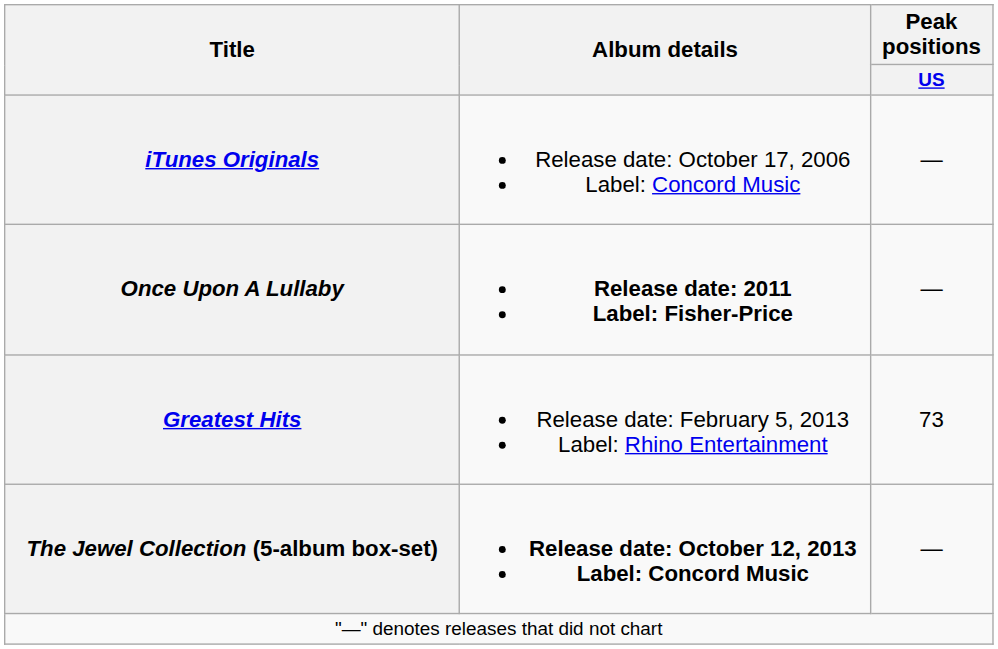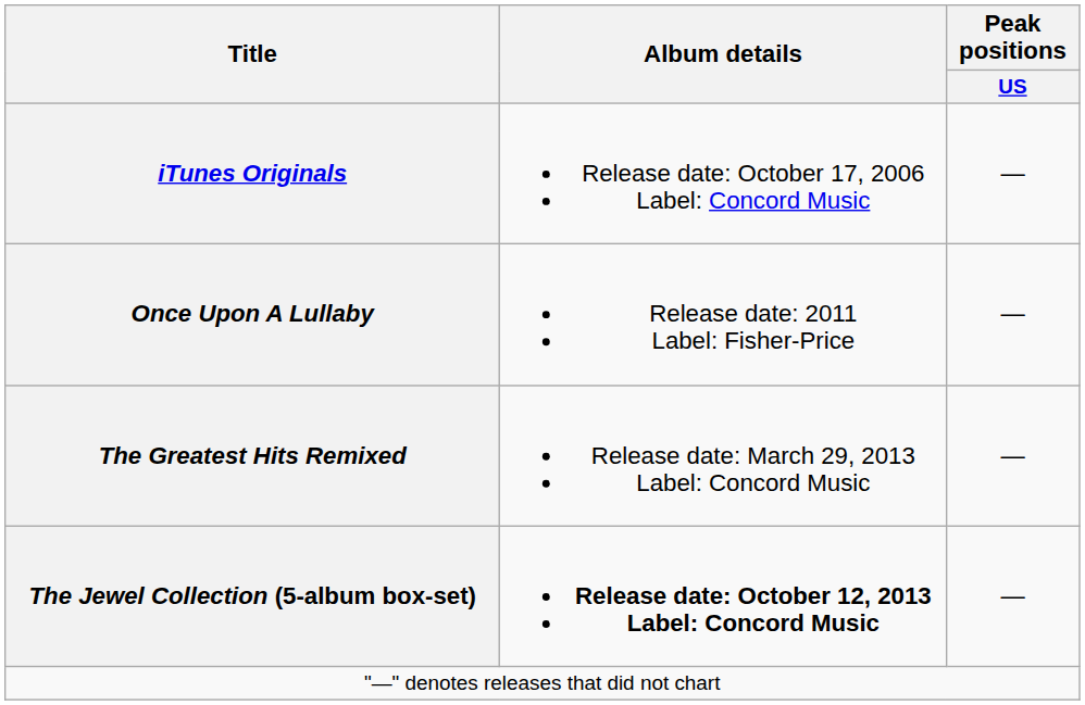 <table class="wikitable plainrowheaders" style="text-align:center;">
 <tr>
 <th scope="col" rowspan="2" style="width:20em;">Title</th>
 <th scope="col" rowspan="2" style="width:18em;">Album details</th>
 <th scope="col">Peak positions</th>
 </tr>
 <tr>
 <th scope="col" style="width:6em;font-size:85%;"><a href='#'>US</a><br></th>
 </tr>
 <tr>
 <th scope="row"><em><a href='#'>iTunes Originals</a></em></th>
 <td><br><ul><li>Release date: October 17, 2006</li><li>Label: <a href='#'>Concord Music</a></li></ul></td>
 <td>—</td>
 </tr>
 <tr>
 <th scope="row"><em>Once Upon A Lullaby</em></th>
-<td><strong><br><ul><li>Release date: 2011</li><li>Label: Fisher-Price</li></ul></strong></td>
+<td><br><ul><li>Release date: 2011</li><li>Label: Fisher-Price</li></ul></td>
 <td>—</td>
 </tr>
 <tr>
-<th scope="row"><em><a href='#'>Greatest Hits</a></em></th>
-<td><br><ul><li>Release date: February 5, 2013</li><li>Label: <a href='#'>Rhino Entertainment</a></li></ul></td>
-<td>73</td>
+<th scope="row"><em>The Greatest Hits Remixed</em></th>
+<td><br><ul><li>Release date: March 29, 2013</li><li>Label: Concord Music</li></ul></td>
+<td>—</td>
 </tr>
 <tr>
 <th scope="row"><em>The Jewel Collection</em> (5-album box-set)</th>
 <td><strong><br><ul><li>Release date: October 12, 2013</li><li>Label: Concord Music</li></ul></strong></td>
 <td>—</td>
 </tr>
 <tr>
 <td colspan="3" style="font-size:85%">"—" denotes releases that did not chart</td>
 </tr>
 </table>
